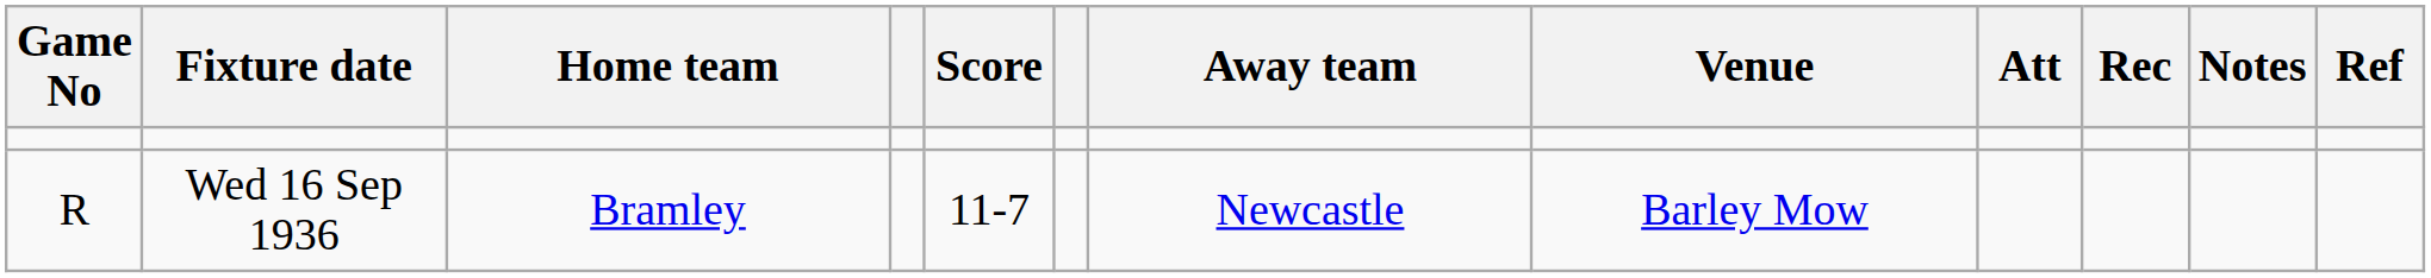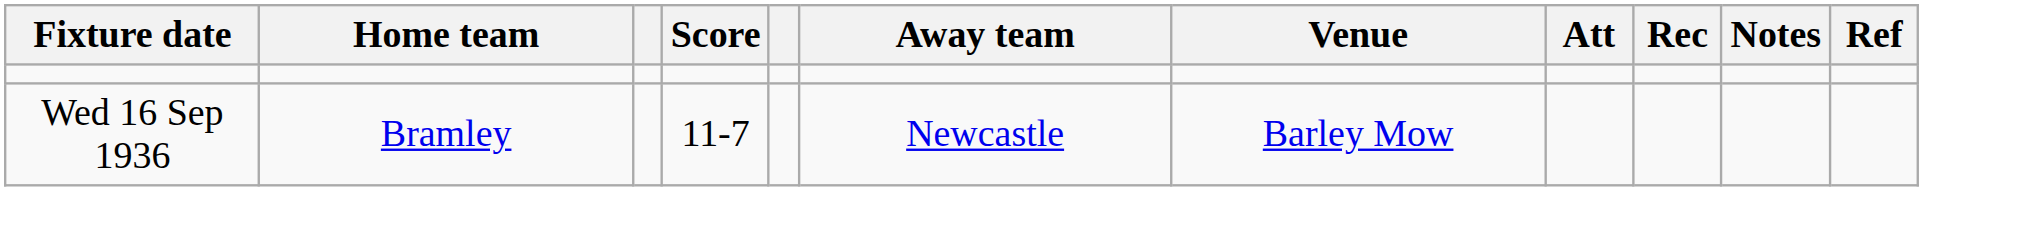 <table class="wikitable" style="text-align:center;">
 <tr>
-<th width=20 abbr="No">Game No</th>
 <th width=100 abbr="Date">Fixture date</th>
 <th width=150 abbr="Home team">Home team</th>
 <th width=5 abbr="space"></th>
 <th width=20 abbr="Score">Score</th>
 <th width=5 abbr="space"></th>
 <th width=150 abbr="Away team">Away team</th>
 <th width=150 abbr="Venue">Venue</th>
 <th width=30 abbr="Att">Att</th>
 <th width=30 abbr="Rec">Rec</th>
 <th width=20 abbr="Notes">Notes</th>
 <th width=30 abbr="Ref">Ref</th>
 </tr>
 <tr>
 <td></td>
 <td></td>
 <td></td>
 <td></td>
 <td></td>
 <td></td>
 <td></td>
 <td></td>
 <td></td>
 <td></td>
 <td></td>
-<td></td>
 </tr>
 <tr>
-<td>R</td>
 <td>Wed 16 Sep 1936</td>
 <td><a href='#'>Bramley</a></td>
 <td></td>
 <td>11-7</td>
 <td></td>
 <td><a href='#'>Newcastle</a></td>
 <td><a href='#'>Barley Mow</a></td>
 <td></td>
 <td></td>
 <td></td>
 <td></td>
 </tr>
 </table>
